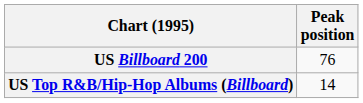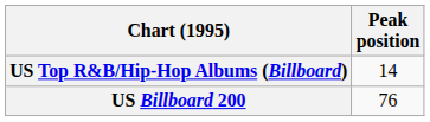 <table class="wikitable sortable plainrowheaders" style="text-align:center">
 <tr>
 <th scope="col">Chart (1995)</th>
 <th scope="col">Peak<br>position</th>
 </tr>
 <tr>
+<th scope="row">US <a href='#'>Top R&B/Hip-Hop Albums</a> (<em><a href='#'>Billboard</a></em>)</th>
+<td>14</td>
+</tr>
+<tr>
 <th scope="row">US <a href='#'><em>Billboard</em> 200</a></th>
 <td>76</td>
 </tr>
-<tr>
-<th scope="row">US <a href='#'>Top R&B/Hip-Hop Albums</a> (<em><a href='#'>Billboard</a></em>)</th>
-<td>14</td>
-</tr>
 </table>
